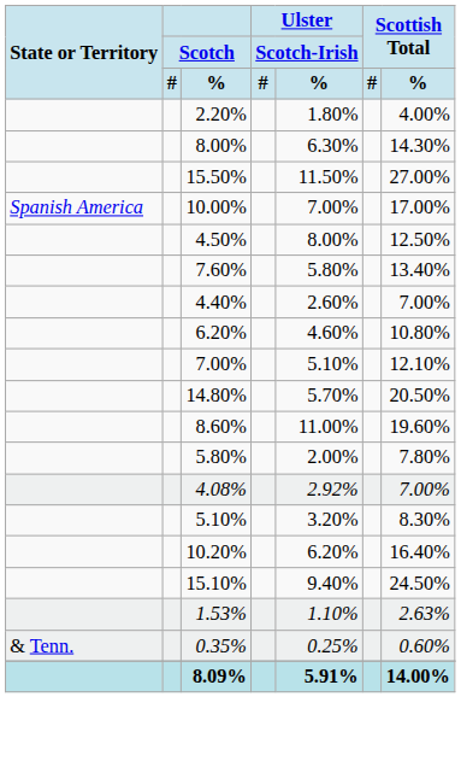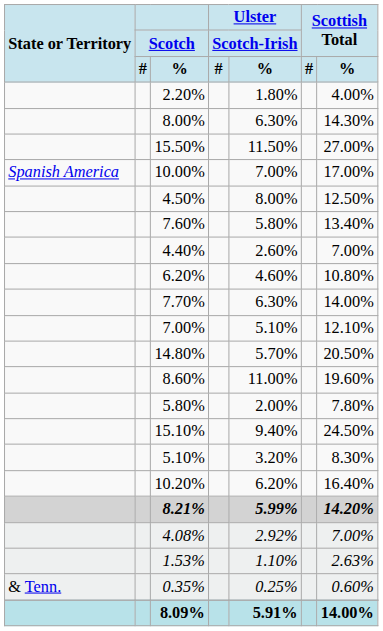 <table class="wikitable sortable" style="text-align:right">
 <tr>
 <th colspan=1 rowspan=3 style="text-align:center; background-color:#C8E5EE;"><strong>State or Territory</strong></th>
 <th colspan=2 rowspan=1 style="text-align:center; background:#C8E5EE;"></th>
 <th rowspan="1"  colspan=2 style="text-align:center; background:#C8E5EE;"> <a href='#'>Ulster</a></th>
 <th colspan=2 rowspan=2 style="text-align:center; background:#C8E5EE;"> <a href='#'>Scottish</a><br> Total</th>
 </tr>
 <tr>
 <th colspan=2 rowspan=1 style="text-align:center; background-color:#C8E5EE;"><a href='#'>Scotch</a></th>
 <th colspan=2 rowspan=1 style="text-align:center; background:#C8E5EE;"><a href='#'>Scotch-Irish</a></th>
 </tr>
 <tr>
 <th style="background-color:#C8E5EE;">#</th>
 <th style="background-color:#C8E5EE;">%</th>
 <th style="background-color:#C8E5EE;">#</th>
 <th style="background-color:#C8E5EE;">%</th>
 <th style="background-color:#C8E5EE;">#</th>
 <th style="background-color:#C8E5EE;">%</th>
 </tr>
 <tr>
 <td border = "1"; align="left"></td>
 <td align="right"></td>
 <td align="right">2.20%</td>
 <td align="right"></td>
 <td align="right">1.80%</td>
 <td align="right"></td>
 <td align="right">4.00%</td>
 </tr>
 <tr>
 <td border = "1"; align="left"></td>
 <td align="right"></td>
 <td align="right">8.00%</td>
 <td align="right"></td>
 <td align="right">6.30%</td>
 <td align="right"></td>
 <td align="right">14.30%</td>
 </tr>
 <tr>
 <td border = "1"; align="left"></td>
 <td align="right"></td>
 <td align="right">15.50%</td>
 <td align="right"></td>
 <td align="right">11.50%</td>
 <td align="right"></td>
 <td align="right">27.00%</td>
 </tr>
 <tr>
 <td border = "1"; align="left"><em> <a href='#'>Spanish America</a></em></td>
 <td align="right"></td>
 <td align="right">10.00%</td>
 <td align="right"></td>
 <td align="right">7.00%</td>
 <td align="right"></td>
 <td align="right">17.00%</td>
 </tr>
 <tr>
 <td border = "1"; align="left"></td>
 <td align="right"></td>
 <td align="right">4.50%</td>
 <td align="right"></td>
 <td align="right">8.00%</td>
 <td align="right"></td>
 <td align="right">12.50%</td>
 </tr>
 <tr>
 <td border = "1"; align="left"></td>
 <td align="right"></td>
 <td align="right">7.60%</td>
 <td align="right"></td>
 <td align="right">5.80%</td>
 <td align="right"></td>
 <td align="right">13.40%</td>
 </tr>
 <tr>
 <td border = "1"; align="left"></td>
 <td align="right"></td>
 <td align="right">4.40%</td>
 <td align="right"></td>
 <td align="right">2.60%</td>
 <td align="right"></td>
 <td align="right">7.00%</td>
 </tr>
 <tr>
 <td border = "1"; align="left"></td>
 <td align="right"></td>
 <td align="right">6.20%</td>
 <td align="right"></td>
 <td align="right">4.60%</td>
 <td align="right"></td>
 <td align="right">10.80%</td>
 </tr>
 <tr>
 <td border = "1"; align="left"></td>
 <td align="right"></td>
+<td align="right">7.70%</td>
+<td align="right"></td>
+<td align="right">6.30%</td>
+<td align="right"></td>
+<td align="right">14.00%</td>
+</tr>
+<tr>
+<td border = "1"; align="left"></td>
+<td align="right"></td>
 <td align="right">7.00%</td>
 <td align="right"></td>
 <td align="right">5.10%</td>
 <td align="right"></td>
 <td align="right">12.10%</td>
 </tr>
 <tr>
 <td border = "1"; align="left"></td>
 <td align="right"></td>
 <td align="right">14.80%</td>
 <td align="right"></td>
 <td align="right">5.70%</td>
 <td align="right"></td>
 <td align="right">20.50%</td>
 </tr>
 <tr>
 <td border = "1"; align="left"></td>
 <td align="right"></td>
 <td align="right">8.60%</td>
 <td align="right"></td>
 <td align="right">11.00%</td>
 <td align="right"></td>
 <td align="right">19.60%</td>
 </tr>
 <tr>
 <td border = "1"; align="left"></td>
 <td align="right"></td>
 <td align="right">5.80%</td>
 <td align="right"></td>
 <td align="right">2.00%</td>
 <td align="right"></td>
 <td align="right">7.80%</td>
 </tr>
-<tr bgcolor="#EEF0F0">
+<tr>
 <td border = "1"; align="left"></td>
-<td align="right"><em></em></td>
-<td align="right"><em>4.08%</em></td>
-<td align="right"><em></em></td>
-<td align="right"><em>2.92%</em></td>
-<td align="right"><em></em></td>
-<td align="right"><em>7.00%</em></td>
+<td align="right"></td>
+<td align="right">15.10%</td>
+<td align="right"></td>
+<td align="right">9.40%</td>
+<td align="right"></td>
+<td align="right">24.50%</td>
 </tr>
 <tr>
 <td border = "1"; align="left"></td>
 <td align="right"></td>
 <td align="right">5.10%</td>
 <td align="right"></td>
 <td align="right">3.20%</td>
 <td align="right"></td>
 <td align="right">8.30%</td>
 </tr>
 <tr>
 <td border = "1"; align="left"></td>
 <td align="right"></td>
 <td align="right">10.20%</td>
 <td align="right"></td>
 <td align="right">6.20%</td>
 <td align="right"></td>
 <td align="right">16.40%</td>
 </tr>
-<tr>
+<tr bgcolor="lightgrey">
 <td border = "1"; align="left"></td>
-<td align="right"></td>
-<td align="right">15.10%</td>
-<td align="right"></td>
-<td align="right">9.40%</td>
-<td align="right"></td>
-<td align="right">24.50%</td>
+<td align="right"><strong><em></em></strong></td>
+<td align="right"><strong><em>8.21%</em></strong></td>
+<td align="right"><strong><em></em></strong></td>
+<td align="right"><strong><em>5.99%</em></strong></td>
+<td align="right"><strong><em></em></strong></td>
+<td align="right"><strong><em>14.20%</em></strong></td>
+</tr>
+<tr bgcolor="#EEF0F0">
+<td border = "1"; align="left"></td>
+<td align="right"><em></em></td>
+<td align="right"><em>4.08%</em></td>
+<td align="right"><em></em></td>
+<td align="right"><em>2.92%</em></td>
+<td align="right"><em></em></td>
+<td align="right"><em>7.00%</em></td>
 </tr>
 <tr bgcolor="#EEF0F0">
 <td border = "1"; align="left"></td>
 <td align="right"><em></em></td>
 <td align="right"><em>1.53%</em></td>
 <td align="right"><em></em></td>
 <td align="right"><em>1.10%</em></td>
 <td align="right"><em></em></td>
 <td align="right"><em>2.63%</em></td>
 </tr>
 <tr bgcolor="#EEF0F0">
 <td border = "1"; align="left"> & <a href='#'>Tenn.</a></td>
 <td align="right"><em></em></td>
 <td align="right"><em>0.35%</em></td>
 <td align="right"><em></em></td>
 <td align="right"><em>0.25%</em></td>
 <td align="right"><em></em></td>
 <td align="right"><em>0.60%</em></td>
 </tr>
 <tr>
 </tr>
 <tr class="sortbottom" bgcolor="#B8E2E9">
 <td border = "1"; align="center"><strong></strong></td>
 <td align="right"><strong></strong></td>
 <td align="right"><strong>8.09%</strong></td>
 <td align="right"><strong></strong></td>
 <td align="right"><strong>5.91%</strong></td>
 <td align="right"><strong></strong></td>
 <td align="right"><strong>14.00%</strong></td>
 </tr>
 </table>
